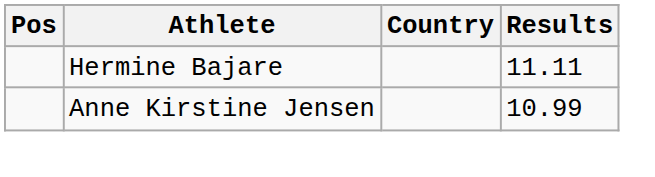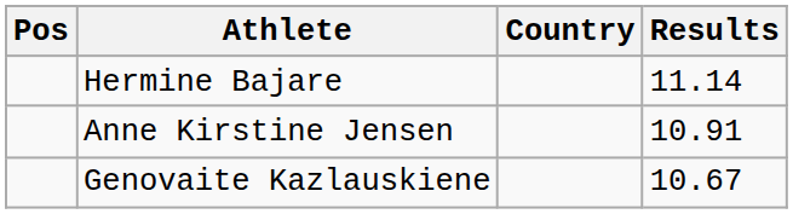 <table class="wikitable">
 <tr>
 <th>Pos</th>
 <th>Athlete</th>
 <th>Country</th>
 <th>Results</th>
 </tr>
 <tr>
 <td align="center"></td>
 <td>Hermine Bajare</td>
 <td></td>
-<td>11.11</td>
+<td>11.14</td>
 </tr>
 <tr>
 <td align="center"></td>
 <td>Anne Kirstine Jensen</td>
 <td></td>
-<td>10.99</td>
+<td>10.91</td>
+</tr>
+<tr>
+<td align="center"></td>
+<td>Genovaite Kazlauskiene</td>
+<td></td>
+<td>10.67</td>
 </tr>
 </table>
